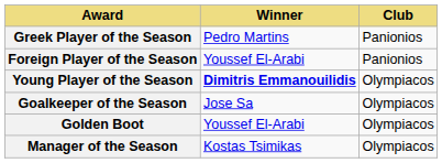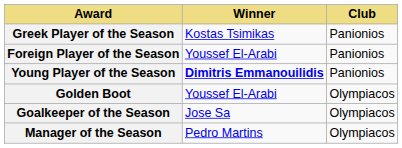 <table class="wikitable">
 <tr>
 <th style="background-color: #eedd82">Award</th>
 <th style="background-color: #eedd82">Winner</th>
 <th style="background-color: #eedd82">Club</th>
 </tr>
 <tr>
 <th>Greek Player of the Season</th>
-<td> <a href='#'>Pedro Martins</a></td>
+<td> <a href='#'>Kostas Tsimikas</a></td>
 <td>Panionios</td>
 </tr>
 <tr>
 <th>Foreign Player of the Season</th>
 <td> <a href='#'>Youssef El-Arabi</a></td>
 <td>Panionios</td>
 </tr>
 <tr>
 <th>Young Player of the Season</th>
 <td><strong> <a href='#'>Dimitris Emmanouilidis</a></strong></td>
+<td>Panionios</td>
+</tr>
+<tr>
+<th>Golden Boot</th>
+<td> <a href='#'>Youssef El-Arabi</a></td>
 <td>Olympiacos</td>
 </tr>
 <tr>
 <th>Goalkeeper of the Season</th>
 <td> <a href='#'>Jose Sa</a></td>
 <td>Olympiacos</td>
 </tr>
 <tr>
-<th>Golden Boot</th>
-<td> <a href='#'>Youssef El-Arabi</a></td>
-<td>Olympiacos</td>
-</tr>
-<tr>
 <th>Manager of the Season</th>
-<td> <a href='#'>Kostas Tsimikas</a></td>
+<td> <a href='#'>Pedro Martins</a></td>
 <td>Olympiacos</td>
 </tr>
 </table>
